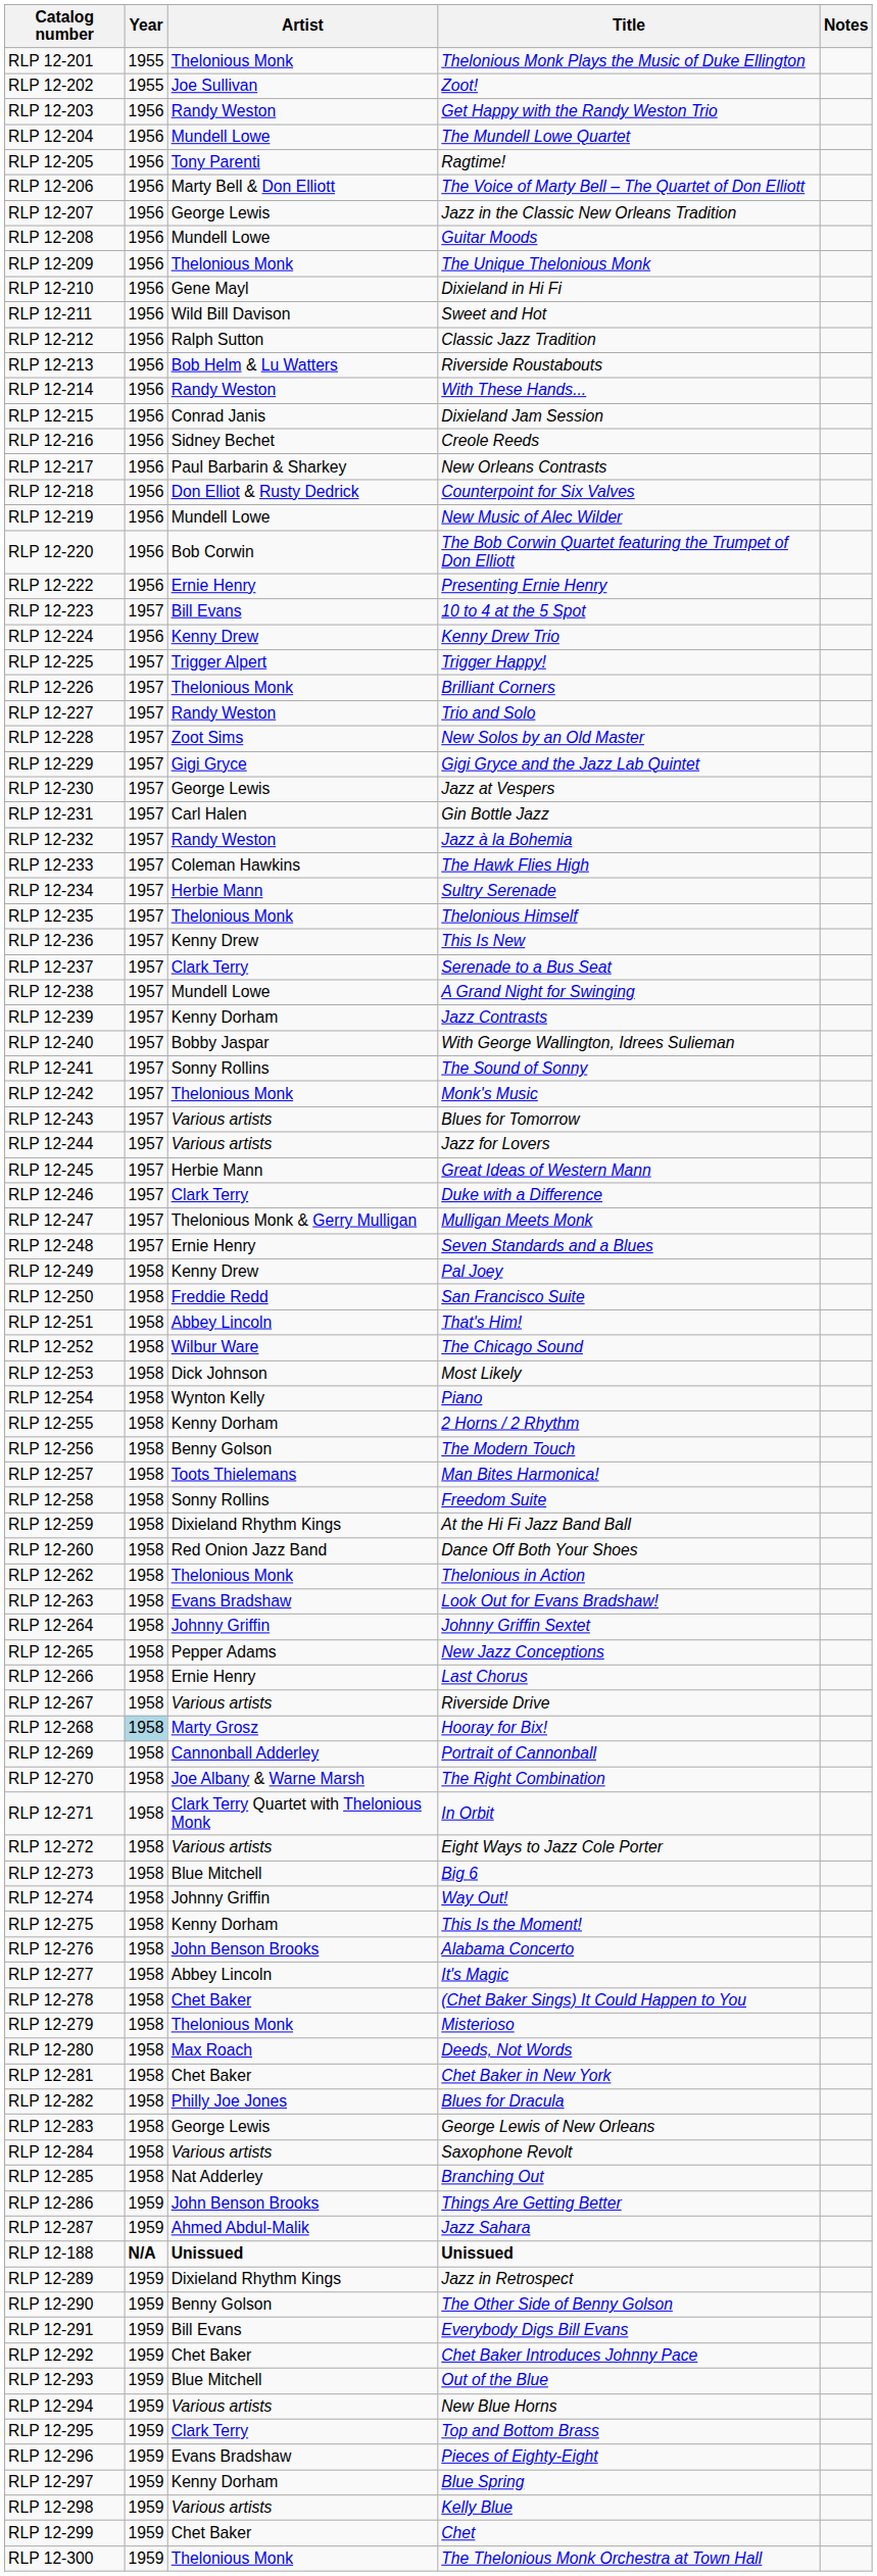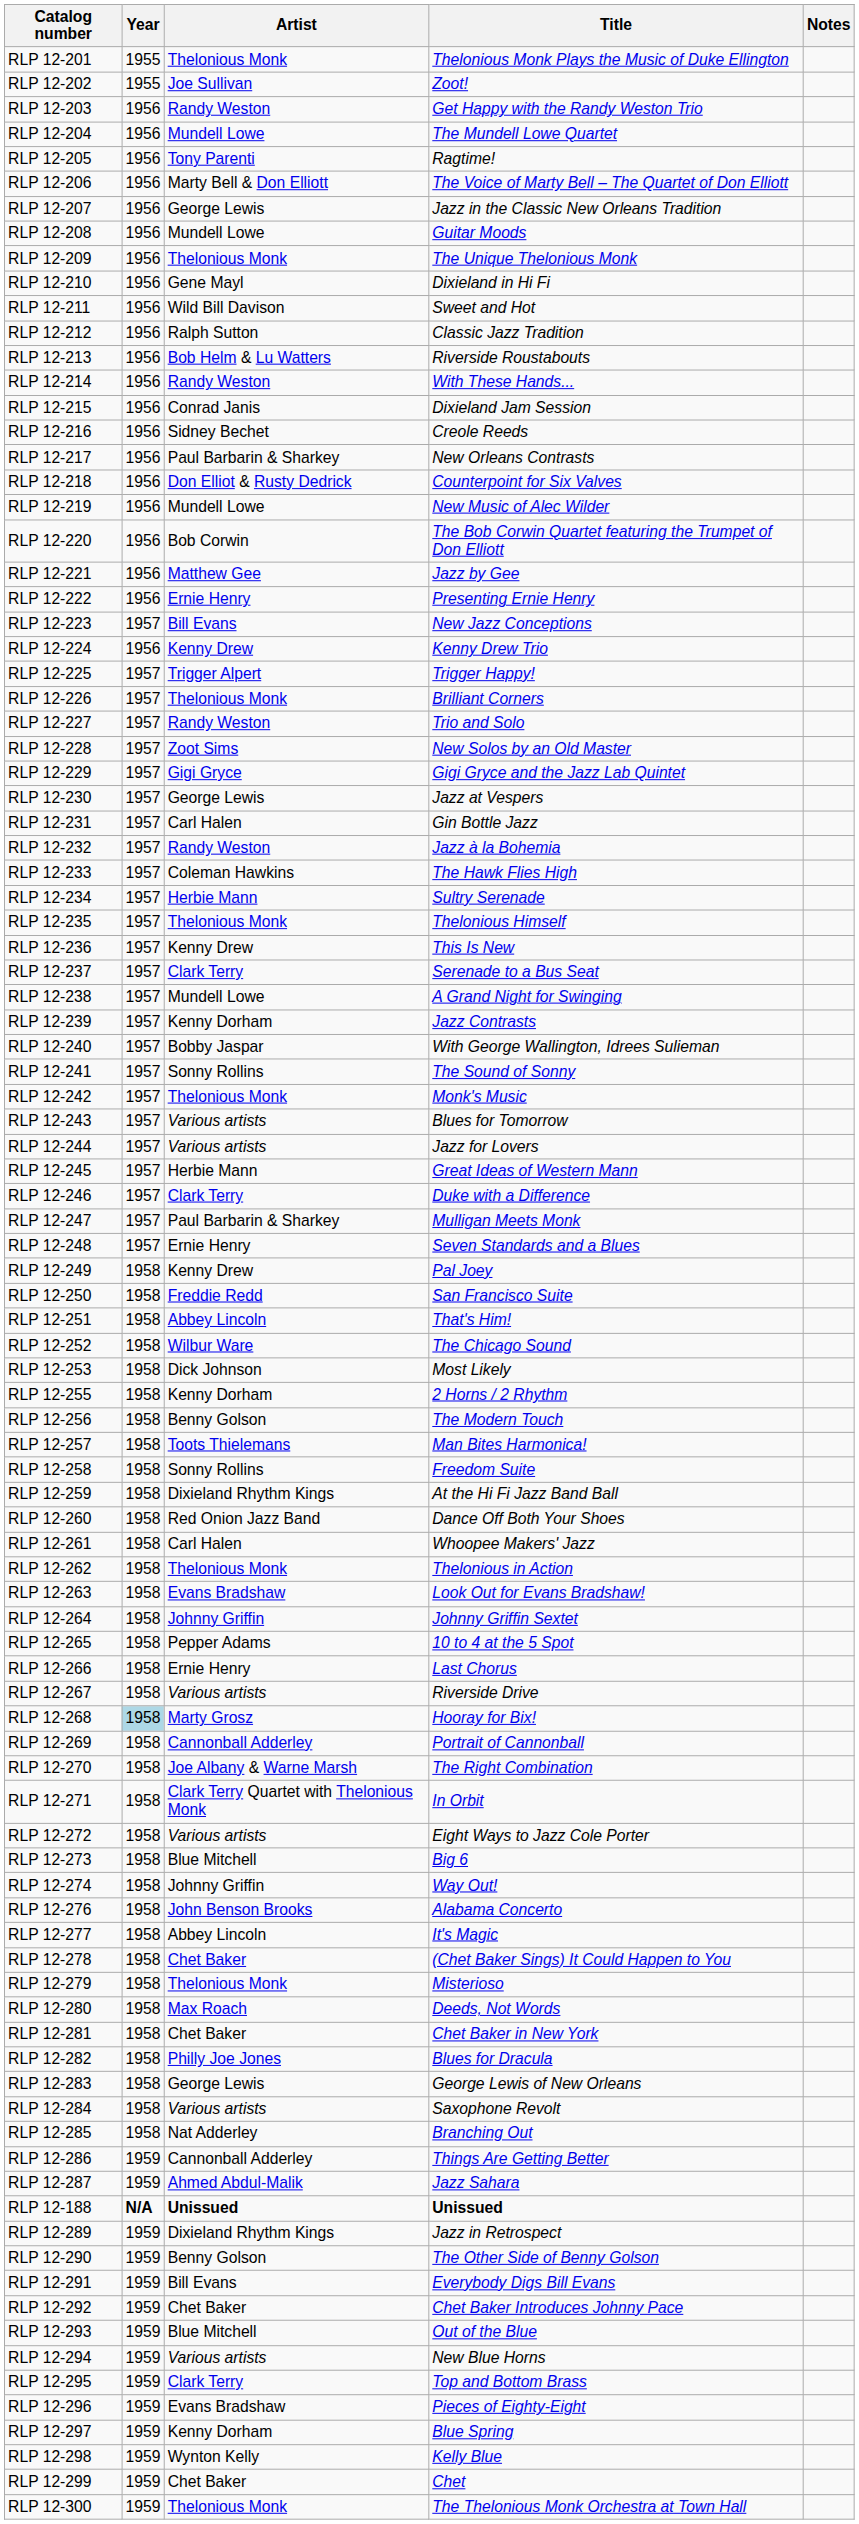 <table class="wikitable sortable">
 <tr>
 <th>Catalog number</th>
 <th>Year</th>
 <th>Artist</th>
 <th>Title</th>
 <th>Notes</th>
 </tr>
 <tr>
 <td>RLP 12-201</td>
 <td>1955</td>
 <td><a href='#'>Thelonious Monk</a></td>
 <td><em><a href='#'>Thelonious Monk Plays the Music of Duke Ellington</a></em></td>
 <td></td>
 </tr>
 <tr>
 <td>RLP 12-202</td>
 <td>1955</td>
 <td><a href='#'>Joe Sullivan</a></td>
 <td><em><a href='#'>Zoot!</a></em></td>
 <td></td>
 </tr>
 <tr>
 <td>RLP 12-203</td>
 <td>1956</td>
 <td><a href='#'>Randy Weston</a></td>
 <td><em><a href='#'>Get Happy with the Randy Weston Trio</a></em></td>
 <td></td>
 </tr>
 <tr>
 <td>RLP 12-204</td>
 <td>1956</td>
 <td><a href='#'>Mundell Lowe</a></td>
 <td><em><a href='#'>The Mundell Lowe Quartet</a></em></td>
 <td></td>
 </tr>
 <tr>
 <td>RLP 12-205</td>
 <td>1956</td>
 <td><a href='#'>Tony Parenti</a></td>
 <td><em>Ragtime!</em></td>
 <td></td>
 </tr>
 <tr>
 <td>RLP 12-206</td>
 <td>1956</td>
 <td>Marty Bell & <a href='#'>Don Elliott</a></td>
 <td><em><a href='#'>The Voice of Marty Bell – The Quartet of Don Elliott</a></em></td>
 <td></td>
 </tr>
 <tr>
 <td>RLP 12-207</td>
 <td>1956</td>
 <td>George Lewis</td>
 <td><em>Jazz in the Classic New Orleans Tradition</em></td>
 <td></td>
 </tr>
 <tr>
 <td>RLP 12-208</td>
 <td>1956</td>
 <td>Mundell Lowe</td>
 <td><em><a href='#'>Guitar Moods</a></em></td>
 <td></td>
 </tr>
 <tr>
 <td>RLP 12-209</td>
 <td>1956</td>
 <td><a href='#'>Thelonious Monk</a></td>
 <td><em><a href='#'>The Unique Thelonious Monk</a></em></td>
 <td></td>
 </tr>
 <tr>
 <td>RLP 12-210</td>
 <td>1956</td>
 <td>Gene Mayl</td>
 <td><em>Dixieland in Hi Fi</em></td>
 <td></td>
 </tr>
 <tr>
 <td>RLP 12-211</td>
 <td>1956</td>
 <td>Wild Bill Davison</td>
 <td><em>Sweet and Hot</em></td>
 <td></td>
 </tr>
 <tr>
 <td>RLP 12-212</td>
 <td>1956</td>
 <td>Ralph Sutton</td>
 <td><em>Classic Jazz Tradition</em></td>
 <td></td>
 </tr>
 <tr>
 <td>RLP 12-213</td>
 <td>1956</td>
 <td><a href='#'>Bob Helm</a> & <a href='#'>Lu Watters</a></td>
 <td><em>Riverside Roustabouts</em></td>
 <td></td>
 </tr>
 <tr>
 <td>RLP 12-214</td>
 <td>1956</td>
 <td><a href='#'>Randy Weston</a></td>
 <td><em><a href='#'>With These Hands...</a></em></td>
 <td></td>
 </tr>
 <tr>
 <td>RLP 12-215</td>
 <td>1956</td>
 <td>Conrad Janis</td>
 <td><em>Dixieland Jam Session</em></td>
 <td></td>
 </tr>
 <tr>
 <td>RLP 12-216</td>
 <td>1956</td>
 <td>Sidney Bechet</td>
 <td><em>Creole Reeds</em></td>
 <td></td>
 </tr>
 <tr>
 <td>RLP 12-217</td>
 <td>1956</td>
 <td>Paul Barbarin & Sharkey</td>
 <td><em>New Orleans Contrasts</em></td>
 <td></td>
 </tr>
 <tr>
 <td>RLP 12-218</td>
 <td>1956</td>
 <td><a href='#'>Don Elliot</a> & <a href='#'>Rusty Dedrick</a></td>
 <td><em><a href='#'>Counterpoint for Six Valves</a></em></td>
 <td></td>
 </tr>
 <tr>
 <td>RLP 12-219</td>
 <td>1956</td>
 <td>Mundell Lowe</td>
 <td><em><a href='#'>New Music of Alec Wilder</a></em></td>
 <td></td>
 </tr>
 <tr>
 <td>RLP 12-220</td>
 <td>1956</td>
 <td>Bob Corwin</td>
 <td><em><a href='#'>The Bob Corwin Quartet featuring the Trumpet of Don Elliott</a></em></td>
 <td></td>
 </tr>
 <tr>
+<td>RLP 12-221</td>
+<td>1956</td>
+<td><a href='#'>Matthew Gee</a></td>
+<td><em><a href='#'>Jazz by Gee</a></em></td>
+<td></td>
+</tr>
+<tr>
 <td>RLP 12-222</td>
 <td>1956</td>
 <td><a href='#'>Ernie Henry</a></td>
 <td><em><a href='#'>Presenting Ernie Henry</a></em></td>
 <td></td>
 </tr>
 <tr>
 <td>RLP 12-223</td>
 <td>1957</td>
 <td><a href='#'>Bill Evans</a></td>
-<td><em><a href='#'>10 to 4 at the 5 Spot</a></em></td>
+<td><em><a href='#'>New Jazz Conceptions</a></em></td>
 <td></td>
 </tr>
 <tr>
 <td>RLP 12-224</td>
 <td>1956</td>
 <td><a href='#'>Kenny Drew</a></td>
 <td><em><a href='#'>Kenny Drew Trio</a></em></td>
 <td></td>
 </tr>
 <tr>
 <td>RLP 12-225</td>
 <td>1957</td>
 <td><a href='#'>Trigger Alpert</a></td>
 <td><em><a href='#'>Trigger Happy!</a></em></td>
 <td></td>
 </tr>
 <tr>
 <td>RLP 12-226</td>
 <td>1957</td>
 <td><a href='#'>Thelonious Monk</a></td>
 <td><em><a href='#'>Brilliant Corners</a></em></td>
 <td></td>
 </tr>
 <tr>
 <td>RLP 12-227</td>
 <td>1957</td>
 <td><a href='#'>Randy Weston</a></td>
 <td><em><a href='#'>Trio and Solo</a></em></td>
 <td></td>
 </tr>
 <tr>
 <td>RLP 12-228</td>
 <td>1957</td>
 <td><a href='#'>Zoot Sims</a></td>
 <td><em><a href='#'>New Solos by an Old Master</a></em></td>
 <td></td>
 </tr>
 <tr>
 <td>RLP 12-229</td>
 <td>1957</td>
 <td><a href='#'>Gigi Gryce</a></td>
 <td><em><a href='#'>Gigi Gryce and the Jazz Lab Quintet</a></em></td>
 <td></td>
 </tr>
 <tr>
 <td>RLP 12-230</td>
 <td>1957</td>
 <td>George Lewis</td>
 <td><em>Jazz at Vespers</em></td>
 <td></td>
 </tr>
 <tr>
 <td>RLP 12-231</td>
 <td>1957</td>
 <td>Carl Halen</td>
 <td><em>Gin Bottle Jazz</em></td>
 <td></td>
 </tr>
 <tr>
 <td>RLP 12-232</td>
 <td>1957</td>
 <td><a href='#'>Randy Weston</a></td>
 <td><em><a href='#'>Jazz à la Bohemia</a></em></td>
 <td></td>
 </tr>
 <tr>
 <td>RLP 12-233</td>
 <td>1957</td>
 <td>Coleman Hawkins</td>
 <td><em><a href='#'>The Hawk Flies High</a></em></td>
 <td></td>
 </tr>
 <tr>
 <td>RLP 12-234</td>
 <td>1957</td>
 <td><a href='#'>Herbie Mann</a></td>
 <td><em><a href='#'>Sultry Serenade</a></em></td>
 <td></td>
 </tr>
 <tr>
 <td>RLP 12-235</td>
 <td>1957</td>
 <td><a href='#'>Thelonious Monk</a></td>
 <td><em><a href='#'>Thelonious Himself</a></em></td>
 <td></td>
 </tr>
 <tr>
 <td>RLP 12-236</td>
 <td>1957</td>
 <td>Kenny Drew</td>
 <td><em><a href='#'>This Is New</a></em></td>
 <td></td>
 </tr>
 <tr>
 <td>RLP 12-237</td>
 <td>1957</td>
 <td><a href='#'>Clark Terry</a></td>
 <td><em><a href='#'>Serenade to a Bus Seat</a></em></td>
 <td></td>
 </tr>
 <tr>
 <td>RLP 12-238</td>
 <td>1957</td>
 <td>Mundell Lowe</td>
 <td><em><a href='#'>A Grand Night for Swinging</a></em></td>
 <td></td>
 </tr>
 <tr>
 <td>RLP 12-239</td>
 <td>1957</td>
 <td>Kenny Dorham</td>
 <td><em><a href='#'>Jazz Contrasts</a></em></td>
 <td></td>
 </tr>
 <tr>
 <td>RLP 12-240</td>
 <td>1957</td>
 <td>Bobby Jaspar</td>
 <td><em>With George Wallington, Idrees Sulieman</em></td>
 <td></td>
 </tr>
 <tr>
 <td>RLP 12-241</td>
 <td>1957</td>
 <td>Sonny Rollins</td>
 <td><em><a href='#'>The Sound of Sonny</a></em></td>
 <td></td>
 </tr>
 <tr>
 <td>RLP 12-242</td>
 <td>1957</td>
 <td><a href='#'>Thelonious Monk</a></td>
 <td><em><a href='#'>Monk's Music</a></em></td>
 <td></td>
 </tr>
 <tr>
 <td>RLP 12-243</td>
 <td>1957</td>
 <td><em>Various artists</em></td>
 <td><em>Blues for Tomorrow</em></td>
 <td></td>
 </tr>
 <tr>
 <td>RLP 12-244</td>
 <td>1957</td>
 <td><em>Various artists</em></td>
 <td><em>Jazz for Lovers</em></td>
 <td></td>
 </tr>
 <tr>
 <td>RLP 12-245</td>
 <td>1957</td>
 <td>Herbie Mann</td>
 <td><em><a href='#'>Great Ideas of Western Mann</a></em></td>
 <td></td>
 </tr>
 <tr>
 <td>RLP 12-246</td>
 <td>1957</td>
 <td><a href='#'>Clark Terry</a></td>
 <td><em><a href='#'>Duke with a Difference</a></em></td>
 <td></td>
 </tr>
 <tr>
 <td>RLP 12-247</td>
 <td>1957</td>
-<td>Thelonious Monk & <a href='#'>Gerry Mulligan</a></td>
+<td>Paul Barbarin & Sharkey</td>
 <td><em><a href='#'>Mulligan Meets Monk</a></em></td>
 <td></td>
 </tr>
 <tr>
 <td>RLP 12-248</td>
 <td>1957</td>
 <td>Ernie Henry</td>
 <td><em><a href='#'>Seven Standards and a Blues</a></em></td>
 <td></td>
 </tr>
 <tr>
 <td>RLP 12-249</td>
 <td>1958</td>
 <td>Kenny Drew</td>
 <td><em><a href='#'>Pal Joey</a></em></td>
 <td></td>
 </tr>
 <tr>
 <td>RLP 12-250</td>
 <td>1958</td>
 <td><a href='#'>Freddie Redd</a></td>
 <td><em><a href='#'>San Francisco Suite</a></em></td>
 <td></td>
 </tr>
 <tr>
 <td>RLP 12-251</td>
 <td>1958</td>
 <td><a href='#'>Abbey Lincoln</a></td>
 <td><em><a href='#'>That's Him!</a></em></td>
 <td></td>
 </tr>
 <tr>
 <td>RLP 12-252</td>
 <td>1958</td>
 <td><a href='#'>Wilbur Ware</a></td>
 <td><em><a href='#'>The Chicago Sound</a></em></td>
 <td></td>
 </tr>
 <tr>
 <td>RLP 12-253</td>
 <td>1958</td>
 <td>Dick Johnson</td>
 <td><em>Most Likely</em></td>
 <td></td>
 </tr>
 <tr>
-<td>RLP 12-254</td>
-<td>1958</td>
-<td>Wynton Kelly</td>
-<td><em><a href='#'>Piano</a></em></td>
-<td></td>
-</tr>
-<tr>
 <td>RLP 12-255</td>
 <td>1958</td>
 <td>Kenny Dorham</td>
 <td><em><a href='#'>2 Horns / 2 Rhythm</a></em></td>
 <td></td>
 </tr>
 <tr>
 <td>RLP 12-256</td>
 <td>1958</td>
 <td>Benny Golson</td>
 <td><em><a href='#'>The Modern Touch</a></em></td>
 <td></td>
 </tr>
 <tr>
 <td>RLP 12-257</td>
 <td>1958</td>
 <td><a href='#'>Toots Thielemans</a></td>
 <td><em><a href='#'>Man Bites Harmonica!</a></em></td>
 <td></td>
 </tr>
 <tr>
 <td>RLP 12-258</td>
 <td>1958</td>
 <td>Sonny Rollins</td>
 <td><em><a href='#'>Freedom Suite</a></em></td>
 <td></td>
 </tr>
 <tr>
 <td>RLP 12-259</td>
 <td>1958</td>
 <td>Dixieland Rhythm Kings</td>
 <td><em>At the Hi Fi Jazz Band Ball</em></td>
 <td></td>
 </tr>
 <tr>
 <td>RLP 12-260</td>
 <td>1958</td>
 <td>Red Onion Jazz Band</td>
 <td><em>Dance Off Both Your Shoes</em></td>
 <td></td>
 </tr>
 <tr>
+<td>RLP 12-261</td>
+<td>1958</td>
+<td>Carl Halen</td>
+<td><em>Whoopee Makers' Jazz</em></td>
+<td></td>
+</tr>
+<tr>
 <td>RLP 12-262</td>
 <td>1958</td>
 <td><a href='#'>Thelonious Monk</a></td>
 <td><em><a href='#'>Thelonious in Action</a></em></td>
 <td></td>
 </tr>
 <tr>
 <td>RLP 12-263</td>
 <td>1958</td>
 <td><a href='#'>Evans Bradshaw</a></td>
 <td><em><a href='#'>Look Out for Evans Bradshaw!</a></em></td>
 <td></td>
 </tr>
 <tr>
 <td>RLP 12-264</td>
 <td>1958</td>
 <td><a href='#'>Johnny Griffin</a></td>
 <td><em><a href='#'>Johnny Griffin Sextet</a></em></td>
 <td></td>
 </tr>
 <tr>
 <td>RLP 12-265</td>
 <td>1958</td>
 <td>Pepper Adams</td>
-<td><em><a href='#'>New Jazz Conceptions</a></em></td>
+<td><em><a href='#'>10 to 4 at the 5 Spot</a></em></td>
 <td></td>
 </tr>
 <tr>
 <td>RLP 12-266</td>
 <td>1958</td>
 <td>Ernie Henry</td>
 <td><em><a href='#'>Last Chorus</a></em></td>
 <td></td>
 </tr>
 <tr>
 <td>RLP 12-267</td>
 <td>1958</td>
 <td><em>Various artists</em></td>
 <td><em>Riverside Drive</em></td>
 <td></td>
 </tr>
 <tr>
 <td>RLP 12-268</td>
 <td style="background: lightblue;">1958</td>
 <td><a href='#'>Marty Grosz</a></td>
 <td><em><a href='#'>Hooray for Bix!</a></em></td>
 <td></td>
 </tr>
 <tr>
 <td>RLP 12-269</td>
 <td>1958</td>
 <td><a href='#'>Cannonball Adderley</a></td>
 <td><em><a href='#'>Portrait of Cannonball</a></em></td>
 <td></td>
 </tr>
 <tr>
 <td>RLP 12-270</td>
 <td>1958</td>
 <td><a href='#'>Joe Albany</a> & <a href='#'>Warne Marsh</a></td>
 <td><em><a href='#'>The Right Combination</a></em></td>
 <td></td>
 </tr>
 <tr>
 <td>RLP 12-271</td>
 <td>1958</td>
 <td><a href='#'>Clark Terry</a> Quartet with <a href='#'>Thelonious Monk</a></td>
 <td><em><a href='#'>In Orbit</a></em></td>
 <td></td>
 </tr>
 <tr>
 <td>RLP 12-272</td>
 <td>1958</td>
 <td><em>Various artists</em></td>
 <td><em>Eight Ways to Jazz Cole Porter</em></td>
 <td></td>
 </tr>
 <tr>
 <td>RLP 12-273</td>
 <td>1958</td>
 <td>Blue Mitchell</td>
 <td><em><a href='#'>Big 6</a></em></td>
 <td></td>
 </tr>
 <tr>
 <td>RLP 12-274</td>
 <td>1958</td>
 <td>Johnny Griffin</td>
 <td><em><a href='#'>Way Out!</a></em></td>
-<td></td>
-</tr>
-<tr>
-<td>RLP 12-275</td>
-<td>1958</td>
-<td>Kenny Dorham</td>
-<td><em><a href='#'>This Is the Moment!</a></em></td>
 <td></td>
 </tr>
 <tr>
 <td>RLP 12-276</td>
 <td>1958</td>
 <td><a href='#'>John Benson Brooks</a></td>
 <td><em><a href='#'>Alabama Concerto</a></em></td>
 <td></td>
 </tr>
 <tr>
 <td>RLP 12-277</td>
 <td>1958</td>
 <td>Abbey Lincoln</td>
 <td><em><a href='#'>It's Magic</a></em></td>
 <td></td>
 </tr>
 <tr>
 <td>RLP 12-278</td>
 <td>1958</td>
 <td><a href='#'>Chet Baker</a></td>
 <td><em><a href='#'>(Chet Baker Sings) It Could Happen to You</a></em></td>
 <td></td>
 </tr>
 <tr>
 <td>RLP 12-279</td>
 <td>1958</td>
 <td><a href='#'>Thelonious Monk</a></td>
 <td><em><a href='#'>Misterioso</a></em></td>
 <td></td>
 </tr>
 <tr>
 <td>RLP 12-280</td>
 <td>1958</td>
 <td><a href='#'>Max Roach</a></td>
 <td><em><a href='#'>Deeds, Not Words</a></em></td>
 <td></td>
 </tr>
 <tr>
 <td>RLP 12-281</td>
 <td>1958</td>
 <td>Chet Baker</td>
 <td><em><a href='#'>Chet Baker in New York</a></em></td>
 <td></td>
 </tr>
 <tr>
 <td>RLP 12-282</td>
 <td>1958</td>
 <td><a href='#'>Philly Joe Jones</a></td>
 <td><em><a href='#'>Blues for Dracula</a></em></td>
 <td></td>
 </tr>
 <tr>
 <td>RLP 12-283</td>
 <td>1958</td>
 <td>George Lewis</td>
 <td><em>George Lewis of New Orleans</em></td>
 <td></td>
 </tr>
 <tr>
 <td>RLP 12-284</td>
 <td>1958</td>
 <td><em>Various artists</em></td>
 <td><em>Saxophone Revolt</em></td>
 <td></td>
 </tr>
 <tr>
 <td>RLP 12-285</td>
 <td>1958</td>
 <td>Nat Adderley</td>
 <td><em><a href='#'>Branching Out</a></em></td>
 <td></td>
 </tr>
 <tr>
 <td>RLP 12-286</td>
 <td>1959</td>
-<td><a href='#'>John Benson Brooks</a></td>
+<td>Cannonball Adderley</td>
 <td><em><a href='#'>Things Are Getting Better</a></em></td>
 <td></td>
 </tr>
 <tr>
 <td>RLP 12-287</td>
 <td>1959</td>
 <td><a href='#'>Ahmed Abdul-Malik</a></td>
 <td><em><a href='#'>Jazz Sahara</a></em></td>
 <td></td>
 </tr>
 <tr>
 <td>RLP 12-188</td>
 <td><strong>N/A</strong></td>
 <td><strong>Unissued</strong></td>
 <td><strong>Unissued</strong></td>
 <td></td>
 </tr>
 <tr>
 <td>RLP 12-289</td>
 <td>1959</td>
 <td>Dixieland Rhythm Kings</td>
 <td><em>Jazz in Retrospect</em></td>
 <td></td>
 </tr>
 <tr>
 <td>RLP 12-290</td>
 <td>1959</td>
 <td>Benny Golson</td>
 <td><em><a href='#'>The Other Side of Benny Golson</a></em></td>
 <td></td>
 </tr>
 <tr>
 <td>RLP 12-291</td>
 <td>1959</td>
 <td>Bill Evans</td>
 <td><em><a href='#'>Everybody Digs Bill Evans</a></em></td>
 <td></td>
 </tr>
 <tr>
 <td>RLP 12-292</td>
 <td>1959</td>
 <td>Chet Baker</td>
 <td><em><a href='#'>Chet Baker Introduces Johnny Pace</a></em></td>
 <td></td>
 </tr>
 <tr>
 <td>RLP 12-293</td>
 <td>1959</td>
 <td>Blue Mitchell</td>
 <td><em><a href='#'>Out of the Blue</a></em></td>
 <td></td>
 </tr>
 <tr>
 <td>RLP 12-294</td>
 <td>1959</td>
 <td><em>Various artists</em></td>
 <td><em>New Blue Horns</em></td>
 <td></td>
 </tr>
 <tr>
 <td>RLP 12-295</td>
 <td>1959</td>
 <td><a href='#'>Clark Terry</a></td>
 <td><em><a href='#'>Top and Bottom Brass</a></em></td>
 <td></td>
 </tr>
 <tr>
 <td>RLP 12-296</td>
 <td>1959</td>
 <td>Evans Bradshaw</td>
 <td><em><a href='#'>Pieces of Eighty-Eight</a></em></td>
 <td></td>
 </tr>
 <tr>
 <td>RLP 12-297</td>
 <td>1959</td>
 <td>Kenny Dorham</td>
 <td><em><a href='#'>Blue Spring</a></em></td>
 <td></td>
 </tr>
 <tr>
 <td>RLP 12-298</td>
 <td>1959</td>
-<td><em>Various artists</em></td>
+<td>Wynton Kelly</td>
 <td><em><a href='#'>Kelly Blue</a></em></td>
 <td></td>
 </tr>
 <tr>
 <td>RLP 12-299</td>
 <td>1959</td>
 <td>Chet Baker</td>
 <td><em><a href='#'>Chet</a></em></td>
 <td></td>
 </tr>
 <tr>
 <td>RLP 12-300</td>
 <td>1959</td>
 <td><a href='#'>Thelonious Monk</a></td>
 <td><em><a href='#'>The Thelonious Monk Orchestra at Town Hall</a></em></td>
 <td></td>
 </tr>
 </table>
